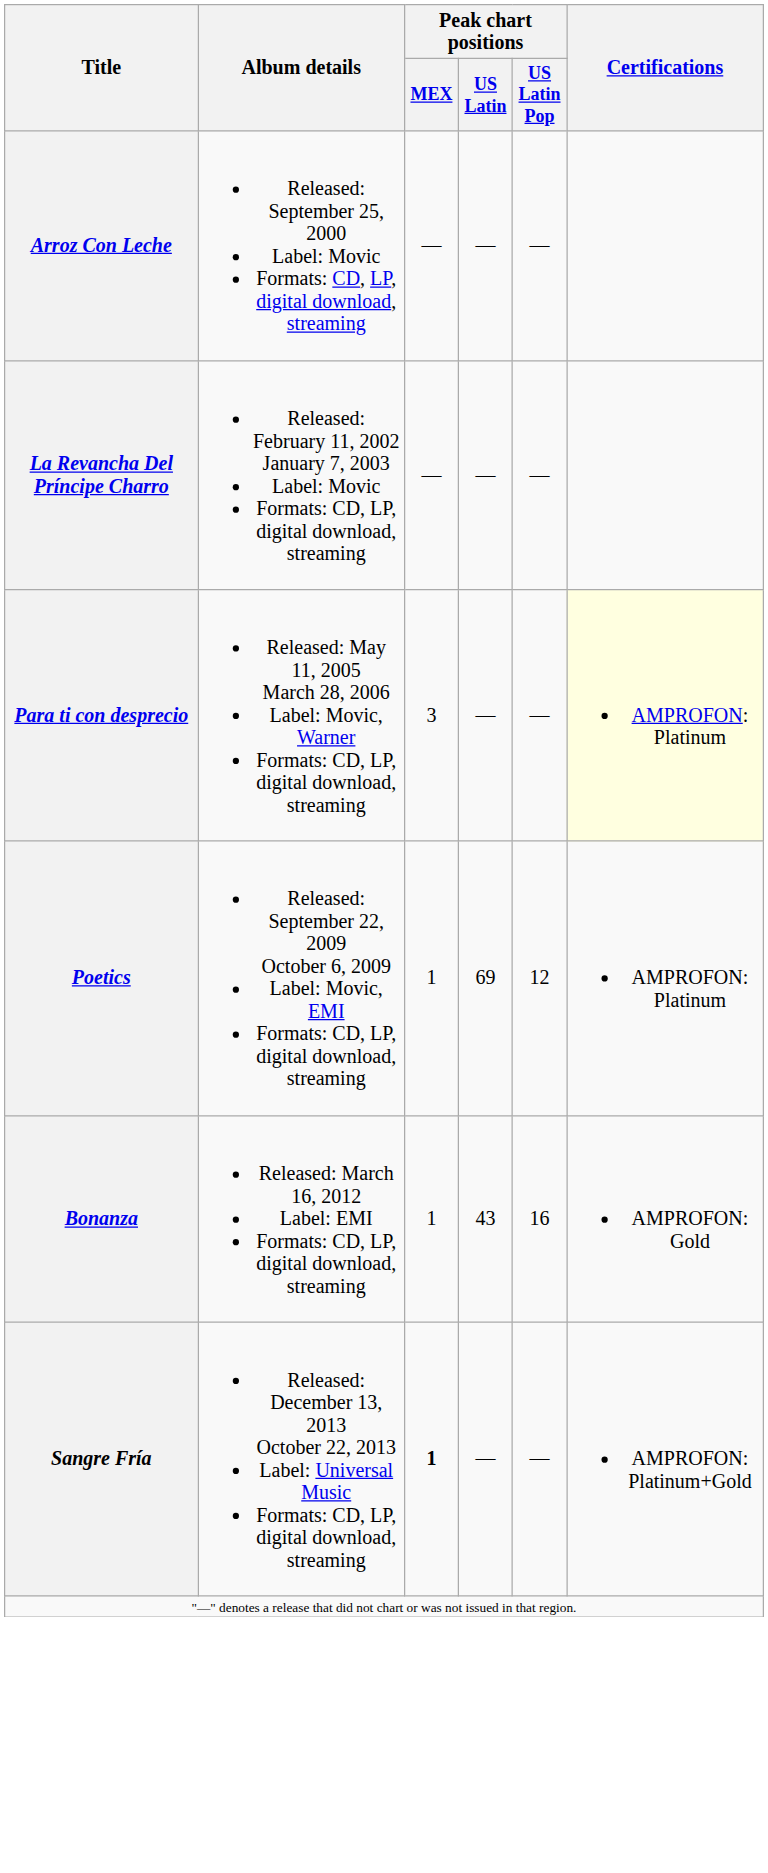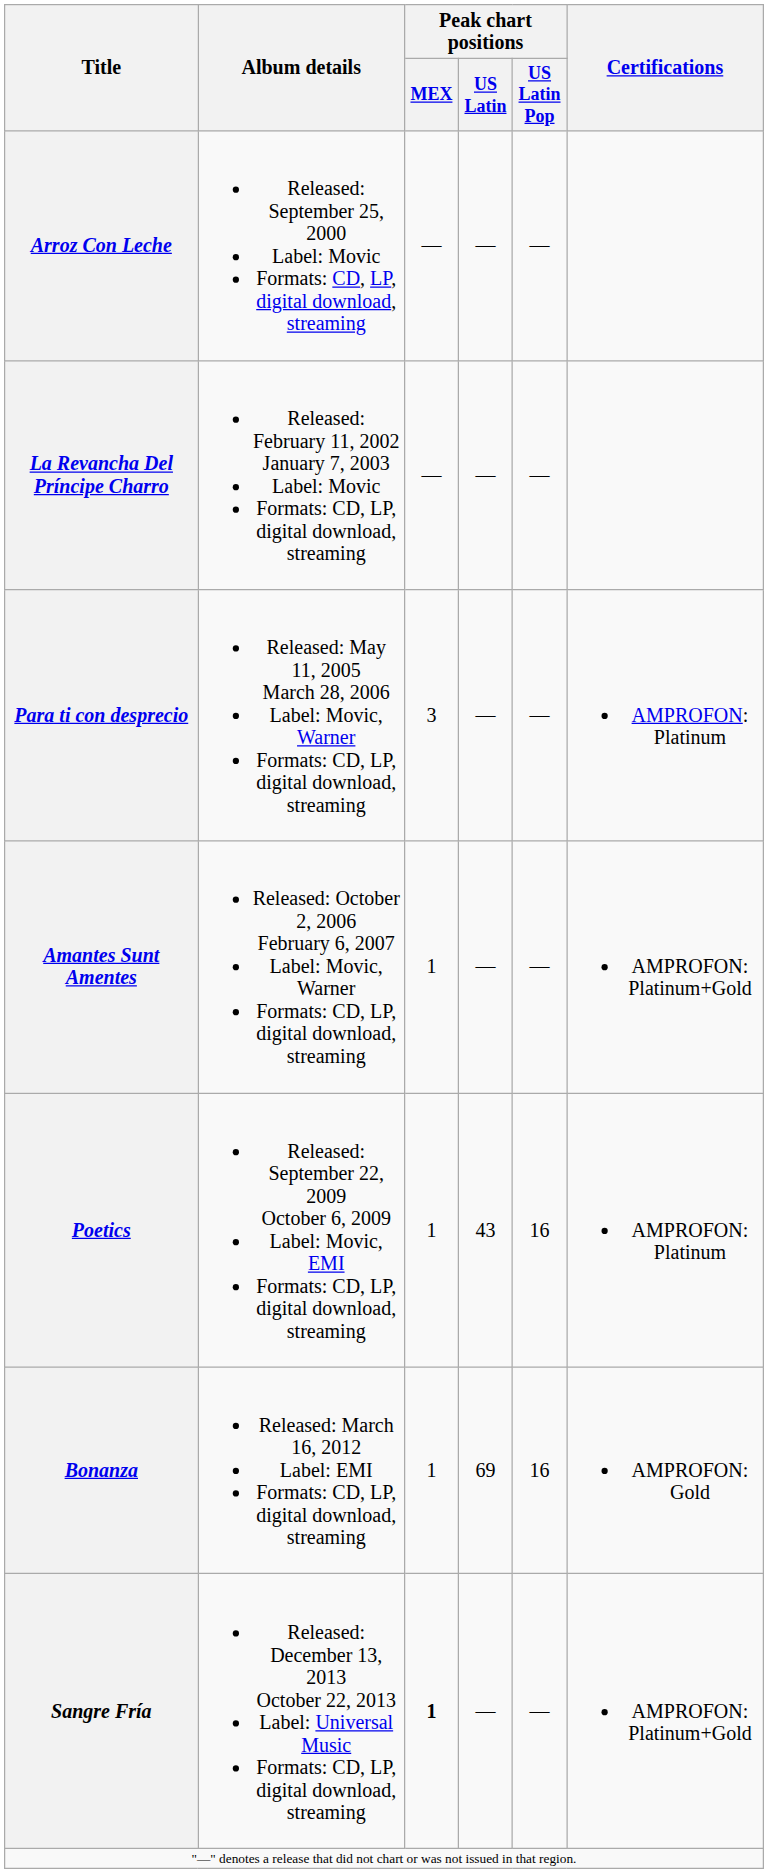 <table class="wikitable plainrowheaders" style="text-align:center;">
 <tr>
 <th scope="col" rowspan="2" style="width:21em;">Title</th>
 <th scope="col" rowspan="2" style="width:17em;">Album details</th>
 <th scope="col" colspan="3">Peak chart positions</th>
 <th scope="col" rowspan="2" style="width:11em;"><a href='#'>Certifications</a></th>
 </tr>
 <tr>
 <th scope="col" style="width:3em;font-size:90%;"><a href='#'>MEX</a><br></th>
 <th scope="col" style="width:3em;font-size:90%;"><a href='#'>US<br>Latin</a><br></th>
 <th scope="col" style="width:3em;font-size:90%;"><a href='#'>US<br>Latin<br>Pop</a><br></th>
 </tr>
 <tr>
 <th scope="row"><em><a href='#'>Arroz Con Leche</a></em></th>
 <td><br><ul><li>Released: September 25, 2000</li><li>Label: Movic</li><li>Formats: <a href='#'>CD</a>, <a href='#'>LP</a>, <a href='#'>digital download</a>, <a href='#'>streaming</a></li></ul></td>
 <td>—</td>
 <td>—</td>
 <td>—</td>
 <td></td>
 </tr>
 <tr>
 <th scope="row"><em><a href='#'>La Revancha Del Príncipe Charro</a></em></th>
 <td><br><ul><li>Released: February 11, 2002<br>January 7, 2003 </li><li>Label: Movic</li><li>Formats: CD, LP, digital download, streaming</li></ul></td>
 <td>—</td>
 <td>—</td>
 <td>—</td>
 <td></td>
 </tr>
 <tr>
 <th scope="row"><em><a href='#'>Para ti con desprecio</a></em></th>
 <td><br><ul><li>Released: May 11, 2005<br>March 28, 2006 </li><li>Label: Movic, <a href='#'>Warner</a></li><li>Formats: CD, LP, digital download, streaming</li></ul></td>
 <td>3</td>
 <td>—</td>
 <td>—</td>
-<td style="background: lightyellow;"><br><ul><li><a href='#'>AMPROFON</a>: Platinum</li></ul></td>
+<td><br><ul><li><a href='#'>AMPROFON</a>: Platinum</li></ul></td>
+</tr>
+<tr>
+<th scope="row"><em><a href='#'>Amantes Sunt Amentes</a></em></th>
+<td><br><ul><li>Released: October 2, 2006<br>February 6, 2007 </li><li>Label: Movic, Warner</li><li>Formats: CD, LP, digital download, streaming</li></ul></td>
+<td>1</td>
+<td>—</td>
+<td>—</td>
+<td><br><ul><li>AMPROFON: Platinum+Gold</li></ul></td>
 </tr>
 <tr>
 <th scope="row"><em><a href='#'>Poetics</a></em></th>
 <td><br><ul><li>Released: September 22, 2009<br>October 6, 2009 </li><li>Label: Movic, <a href='#'>EMI</a></li><li>Formats: CD, LP, digital download, streaming</li></ul></td>
 <td>1</td>
-<td>69</td>
-<td>12</td>
+<td>43</td>
+<td>16</td>
 <td><br><ul><li>AMPROFON: Platinum</li></ul></td>
 </tr>
 <tr>
 <th scope="row"><em><a href='#'>Bonanza</a></em></th>
 <td><br><ul><li>Released: March 16, 2012</li><li>Label: EMI</li><li>Formats: CD, LP, digital download, streaming</li></ul></td>
 <td>1</td>
-<td>43</td>
+<td>69</td>
 <td>16</td>
 <td><br><ul><li>AMPROFON: Gold</li></ul></td>
 </tr>
 <tr>
 <th scope="row"><em>Sangre Fría</em></th>
 <td><br><ul><li>Released: December 13, 2013<br>October 22, 2013 </li><li>Label: <a href='#'>Universal Music</a></li><li>Formats: CD, LP, digital download, streaming</li></ul></td>
 <td><strong>1</strong></td>
 <td>—</td>
 <td>—</td>
 <td><br><ul><li>AMPROFON: Platinum+Gold</li></ul></td>
 </tr>
 <tr>
 <td align="center" colspan="6" style="font-size: 8pt">"—" denotes a release that did not chart or was not issued in that region.</td>
 </tr>
 </table>
